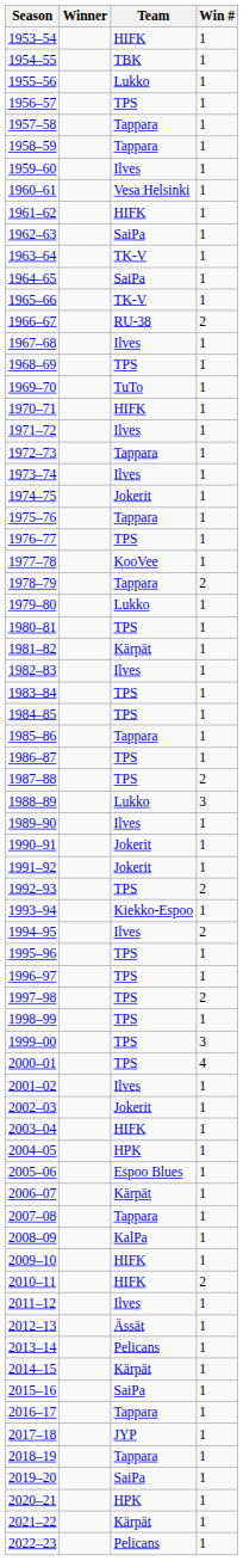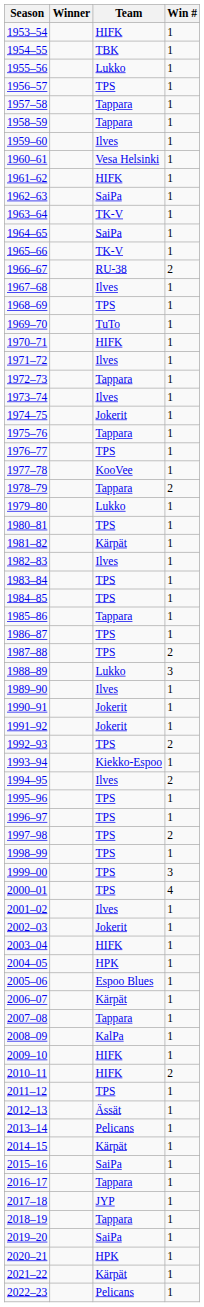 <table class="wikitable sortable">
 <tr>
 <th>Season</th>
 <th>Winner</th>
 <th>Team</th>
 <th>Win #</th>
 </tr>
 <tr>
 <td><a href='#'>1953–54</a></td>
 <td></td>
 <td><a href='#'>HIFK</a></td>
 <td>1</td>
 </tr>
 <tr>
 <td><a href='#'>1954–55</a></td>
 <td></td>
 <td><a href='#'>TBK</a></td>
 <td>1</td>
 </tr>
 <tr>
 <td><a href='#'>1955–56</a></td>
 <td></td>
 <td><a href='#'>Lukko</a></td>
 <td>1</td>
 </tr>
 <tr>
 <td><a href='#'>1956–57</a></td>
 <td></td>
 <td><a href='#'>TPS</a></td>
 <td>1</td>
 </tr>
 <tr>
 <td><a href='#'>1957–58</a></td>
 <td></td>
 <td><a href='#'>Tappara</a></td>
 <td>1</td>
 </tr>
 <tr>
 <td><a href='#'>1958–59</a></td>
 <td></td>
 <td><a href='#'>Tappara</a></td>
 <td>1</td>
 </tr>
 <tr>
 <td><a href='#'>1959–60</a></td>
 <td></td>
 <td><a href='#'>Ilves</a></td>
 <td>1</td>
 </tr>
 <tr>
 <td><a href='#'>1960–61</a></td>
 <td></td>
 <td><a href='#'>Vesa Helsinki</a></td>
 <td>1</td>
 </tr>
 <tr>
 <td><a href='#'>1961–62</a></td>
 <td></td>
 <td><a href='#'>HIFK</a></td>
 <td>1</td>
 </tr>
 <tr>
 <td><a href='#'>1962–63</a></td>
 <td></td>
 <td><a href='#'>SaiPa</a></td>
 <td>1</td>
 </tr>
 <tr>
 <td><a href='#'>1963–64</a></td>
 <td></td>
 <td><a href='#'>TK-V</a></td>
 <td>1</td>
 </tr>
 <tr>
 <td><a href='#'>1964–65</a></td>
 <td></td>
 <td><a href='#'>SaiPa</a></td>
 <td>1</td>
 </tr>
 <tr>
 <td><a href='#'>1965–66</a></td>
 <td></td>
 <td><a href='#'>TK-V</a></td>
 <td>1</td>
 </tr>
 <tr>
 <td><a href='#'>1966–67</a></td>
 <td></td>
 <td><a href='#'>RU-38</a></td>
 <td>2</td>
 </tr>
 <tr>
 <td><a href='#'>1967–68</a></td>
 <td></td>
 <td><a href='#'>Ilves</a></td>
 <td>1</td>
 </tr>
 <tr>
 <td><a href='#'>1968–69</a></td>
 <td></td>
 <td><a href='#'>TPS</a></td>
 <td>1</td>
 </tr>
 <tr>
 <td><a href='#'>1969–70</a></td>
 <td></td>
 <td><a href='#'>TuTo</a></td>
 <td>1</td>
 </tr>
 <tr>
 <td><a href='#'>1970–71</a></td>
 <td></td>
 <td><a href='#'>HIFK</a></td>
 <td>1</td>
 </tr>
 <tr>
 <td><a href='#'>1971–72</a></td>
 <td></td>
 <td><a href='#'>Ilves</a></td>
 <td>1</td>
 </tr>
 <tr>
 <td><a href='#'>1972–73</a></td>
 <td></td>
 <td><a href='#'>Tappara</a></td>
 <td>1</td>
 </tr>
 <tr>
 <td><a href='#'>1973–74</a></td>
 <td></td>
 <td><a href='#'>Ilves</a></td>
 <td>1</td>
 </tr>
 <tr>
 <td><a href='#'>1974–75</a></td>
 <td></td>
 <td><a href='#'>Jokerit</a></td>
 <td>1</td>
 </tr>
 <tr>
 <td><a href='#'>1975–76</a></td>
 <td></td>
 <td><a href='#'>Tappara</a></td>
 <td>1</td>
 </tr>
 <tr>
 <td><a href='#'>1976–77</a></td>
 <td></td>
 <td><a href='#'>TPS</a></td>
 <td>1</td>
 </tr>
 <tr>
 <td><a href='#'>1977–78</a></td>
 <td></td>
 <td><a href='#'>KooVee</a></td>
 <td>1</td>
 </tr>
 <tr>
 <td><a href='#'>1978–79</a></td>
 <td></td>
 <td><a href='#'>Tappara</a></td>
 <td>2</td>
 </tr>
 <tr>
 <td><a href='#'>1979–80</a></td>
 <td></td>
 <td><a href='#'>Lukko</a></td>
 <td>1</td>
 </tr>
 <tr>
 <td><a href='#'>1980–81</a></td>
 <td></td>
 <td><a href='#'>TPS</a></td>
 <td>1</td>
 </tr>
 <tr>
 <td><a href='#'>1981–82</a></td>
 <td></td>
 <td><a href='#'>Kärpät</a></td>
 <td>1</td>
 </tr>
 <tr>
 <td><a href='#'>1982–83</a></td>
 <td></td>
 <td><a href='#'>Ilves</a></td>
 <td>1</td>
 </tr>
 <tr>
 <td><a href='#'>1983–84</a></td>
 <td></td>
 <td><a href='#'>TPS</a></td>
 <td>1</td>
 </tr>
 <tr>
 <td><a href='#'>1984–85</a></td>
 <td></td>
 <td><a href='#'>TPS</a></td>
 <td>1</td>
 </tr>
 <tr>
 <td><a href='#'>1985–86</a></td>
 <td></td>
 <td><a href='#'>Tappara</a></td>
 <td>1</td>
 </tr>
 <tr>
 <td><a href='#'>1986–87</a></td>
 <td></td>
 <td><a href='#'>TPS</a></td>
 <td>1</td>
 </tr>
 <tr>
 <td><a href='#'>1987–88</a></td>
 <td></td>
 <td><a href='#'>TPS</a></td>
 <td>2</td>
 </tr>
 <tr>
 <td><a href='#'>1988–89</a></td>
 <td></td>
 <td><a href='#'>Lukko</a></td>
 <td>3</td>
 </tr>
 <tr>
 <td><a href='#'>1989–90</a></td>
 <td></td>
 <td><a href='#'>Ilves</a></td>
 <td>1</td>
 </tr>
 <tr>
 <td><a href='#'>1990–91</a></td>
 <td></td>
 <td><a href='#'>Jokerit</a></td>
 <td>1</td>
 </tr>
 <tr>
 <td><a href='#'>1991–92</a></td>
 <td></td>
 <td><a href='#'>Jokerit</a></td>
 <td>1</td>
 </tr>
 <tr>
 <td><a href='#'>1992–93</a></td>
 <td></td>
 <td><a href='#'>TPS</a></td>
 <td>2</td>
 </tr>
 <tr>
 <td><a href='#'>1993–94</a></td>
 <td></td>
 <td><a href='#'>Kiekko-Espoo</a></td>
 <td>1</td>
 </tr>
 <tr>
 <td><a href='#'>1994–95</a></td>
 <td></td>
 <td><a href='#'>Ilves</a></td>
 <td>2</td>
 </tr>
 <tr>
 <td><a href='#'>1995–96</a></td>
 <td></td>
 <td><a href='#'>TPS</a></td>
 <td>1</td>
 </tr>
 <tr>
 <td><a href='#'>1996–97</a></td>
 <td></td>
 <td><a href='#'>TPS</a></td>
 <td>1</td>
 </tr>
 <tr>
 <td><a href='#'>1997–98</a></td>
 <td></td>
 <td><a href='#'>TPS</a></td>
 <td>2</td>
 </tr>
 <tr>
 <td><a href='#'>1998–99</a></td>
 <td></td>
 <td><a href='#'>TPS</a></td>
 <td>1</td>
 </tr>
 <tr>
 <td><a href='#'>1999–00</a></td>
 <td></td>
 <td><a href='#'>TPS</a></td>
 <td>3</td>
 </tr>
 <tr>
 <td><a href='#'>2000–01</a></td>
 <td></td>
 <td><a href='#'>TPS</a></td>
 <td>4</td>
 </tr>
 <tr>
 <td><a href='#'>2001–02</a></td>
 <td></td>
 <td><a href='#'>Ilves</a></td>
 <td>1</td>
 </tr>
 <tr>
 <td><a href='#'>2002–03</a></td>
 <td></td>
 <td><a href='#'>Jokerit</a></td>
 <td>1</td>
 </tr>
 <tr>
 <td><a href='#'>2003–04</a></td>
 <td></td>
 <td><a href='#'>HIFK</a></td>
 <td>1</td>
 </tr>
 <tr>
 <td><a href='#'>2004–05</a></td>
 <td></td>
 <td><a href='#'>HPK</a></td>
 <td>1</td>
 </tr>
 <tr>
 <td><a href='#'>2005–06</a></td>
 <td></td>
 <td><a href='#'>Espoo Blues</a></td>
 <td>1</td>
 </tr>
 <tr>
 <td><a href='#'>2006–07</a></td>
 <td></td>
 <td><a href='#'>Kärpät</a></td>
 <td>1</td>
 </tr>
 <tr>
 <td><a href='#'>2007–08</a></td>
 <td></td>
 <td><a href='#'>Tappara</a></td>
 <td>1</td>
 </tr>
 <tr>
 <td><a href='#'>2008–09</a></td>
 <td></td>
 <td><a href='#'>KalPa</a></td>
 <td>1</td>
 </tr>
 <tr>
 <td><a href='#'>2009–10</a></td>
 <td></td>
 <td><a href='#'>HIFK</a></td>
 <td>1</td>
 </tr>
 <tr>
 <td><a href='#'>2010–11</a></td>
 <td></td>
 <td><a href='#'>HIFK</a></td>
 <td>2</td>
 </tr>
 <tr>
 <td><a href='#'>2011–12</a></td>
 <td></td>
-<td><a href='#'>Ilves</a></td>
+<td><a href='#'>TPS</a></td>
 <td>1</td>
 </tr>
 <tr>
 <td><a href='#'>2012–13</a></td>
 <td></td>
 <td><a href='#'>Ässät</a></td>
 <td>1</td>
 </tr>
 <tr>
 <td><a href='#'>2013–14</a></td>
 <td></td>
 <td><a href='#'>Pelicans</a></td>
 <td>1</td>
 </tr>
 <tr>
 <td><a href='#'>2014–15</a></td>
 <td></td>
 <td><a href='#'>Kärpät</a></td>
 <td>1</td>
 </tr>
 <tr>
 <td><a href='#'>2015–16</a></td>
 <td></td>
 <td><a href='#'>SaiPa</a></td>
 <td>1</td>
 </tr>
 <tr>
 <td><a href='#'>2016–17</a></td>
 <td></td>
 <td><a href='#'>Tappara</a></td>
 <td>1</td>
 </tr>
 <tr>
 <td><a href='#'>2017–18</a></td>
 <td></td>
 <td><a href='#'>JYP</a></td>
 <td>1</td>
 </tr>
 <tr>
 <td><a href='#'>2018–19</a></td>
 <td></td>
 <td><a href='#'>Tappara</a></td>
 <td>1</td>
 </tr>
 <tr>
 <td><a href='#'>2019–20</a></td>
 <td></td>
 <td><a href='#'>SaiPa</a></td>
 <td>1</td>
 </tr>
 <tr>
 <td><a href='#'>2020–21</a></td>
 <td></td>
 <td><a href='#'>HPK</a></td>
 <td>1</td>
 </tr>
 <tr>
 <td><a href='#'>2021–22</a></td>
 <td></td>
 <td><a href='#'>Kärpät</a></td>
 <td>1</td>
 </tr>
 <tr>
 <td><a href='#'>2022–23</a></td>
 <td></td>
 <td><a href='#'>Pelicans</a></td>
 <td>1</td>
 </tr>
 </table>
